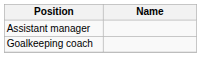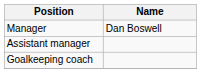 <table class="wikitable" style="text-align:left;">
 <tr>
 <th style="width:150px;">Position</th>
 <th style="width:140px;">Name</th>
+</tr>
+<tr>
+<td>Manager</td>
+<td>Dan Boswell</td>
 </tr>
 <tr>
 <td>Assistant manager</td>
 <td></td>
 </tr>
 <tr>
 <td>Goalkeeping coach</td>
 <td></td>
 </tr>
 <tr>
 </tr>
 </table>
